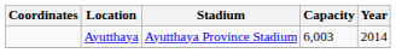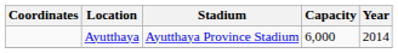 <table class="wikitable sortable">
 <tr>
 <th>Coordinates</th>
 <th>Location</th>
 <th>Stadium</th>
 <th>Capacity</th>
 <th>Year</th>
 </tr>
 <tr>
 <td></td>
 <td><a href='#'>Ayutthaya</a></td>
 <td><a href='#'>Ayutthaya Province Stadium</a></td>
-<td>6,003</td>
+<td>6,000</td>
 <td>2014</td>
 </tr>
 <tr>
 </tr>
 </table>
